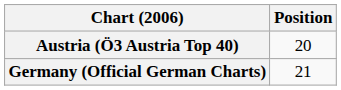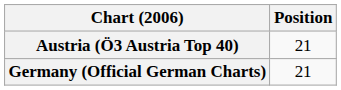 <table class="wikitable sortable plainrowheaders" style="text-align:center">
 <tr>
 <th scope="col">Chart (2006)</th>
 <th scope="col">Position</th>
 </tr>
 <tr>
 <th scope="row">Austria (Ö3 Austria Top 40)</th>
-<td>20</td>
+<td>21</td>
 </tr>
 <tr>
 <th scope="row">Germany (Official German Charts)</th>
 <td>21</td>
 </tr>
 </table>
